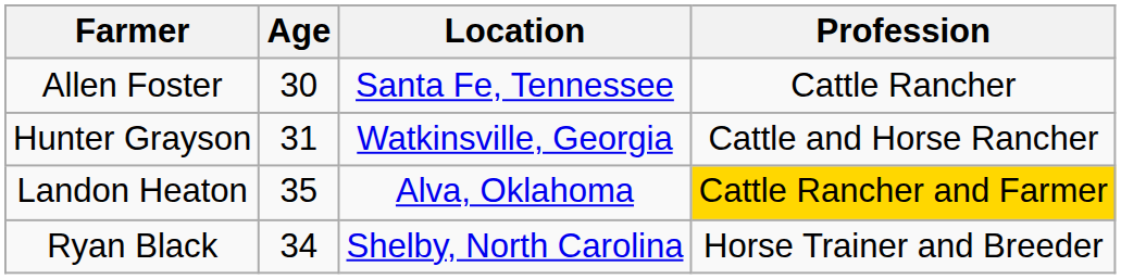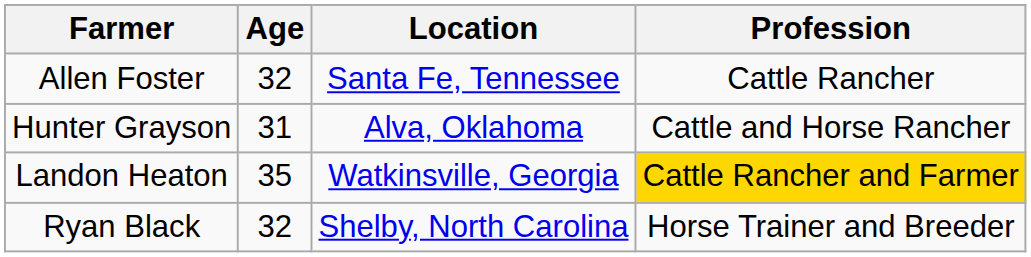 <table class="wikitable sortable" style="text-align:center; ">
 <tr>
 <th>Farmer</th>
 <th>Age</th>
 <th>Location</th>
 <th>Profession</th>
 </tr>
 <tr>
 <td>Allen Foster</td>
-<td>30</td>
+<td>32</td>
 <td><a href='#'>Santa Fe, Tennessee</a></td>
 <td>Cattle Rancher</td>
 </tr>
 <tr>
 <td>Hunter Grayson</td>
 <td>31</td>
-<td><a href='#'>Watkinsville, Georgia</a></td>
+<td><a href='#'>Alva, Oklahoma</a></td>
 <td>Cattle and Horse Rancher</td>
 </tr>
 <tr>
 <td>Landon Heaton</td>
 <td>35</td>
-<td><a href='#'>Alva, Oklahoma</a></td>
+<td><a href='#'>Watkinsville, Georgia</a></td>
 <td style="background: gold;">Cattle Rancher and Farmer</td>
 </tr>
 <tr>
 <td>Ryan Black</td>
-<td>34</td>
+<td>32</td>
 <td><a href='#'>Shelby, North Carolina</a></td>
 <td>Horse Trainer and Breeder</td>
 </tr>
 </table>
